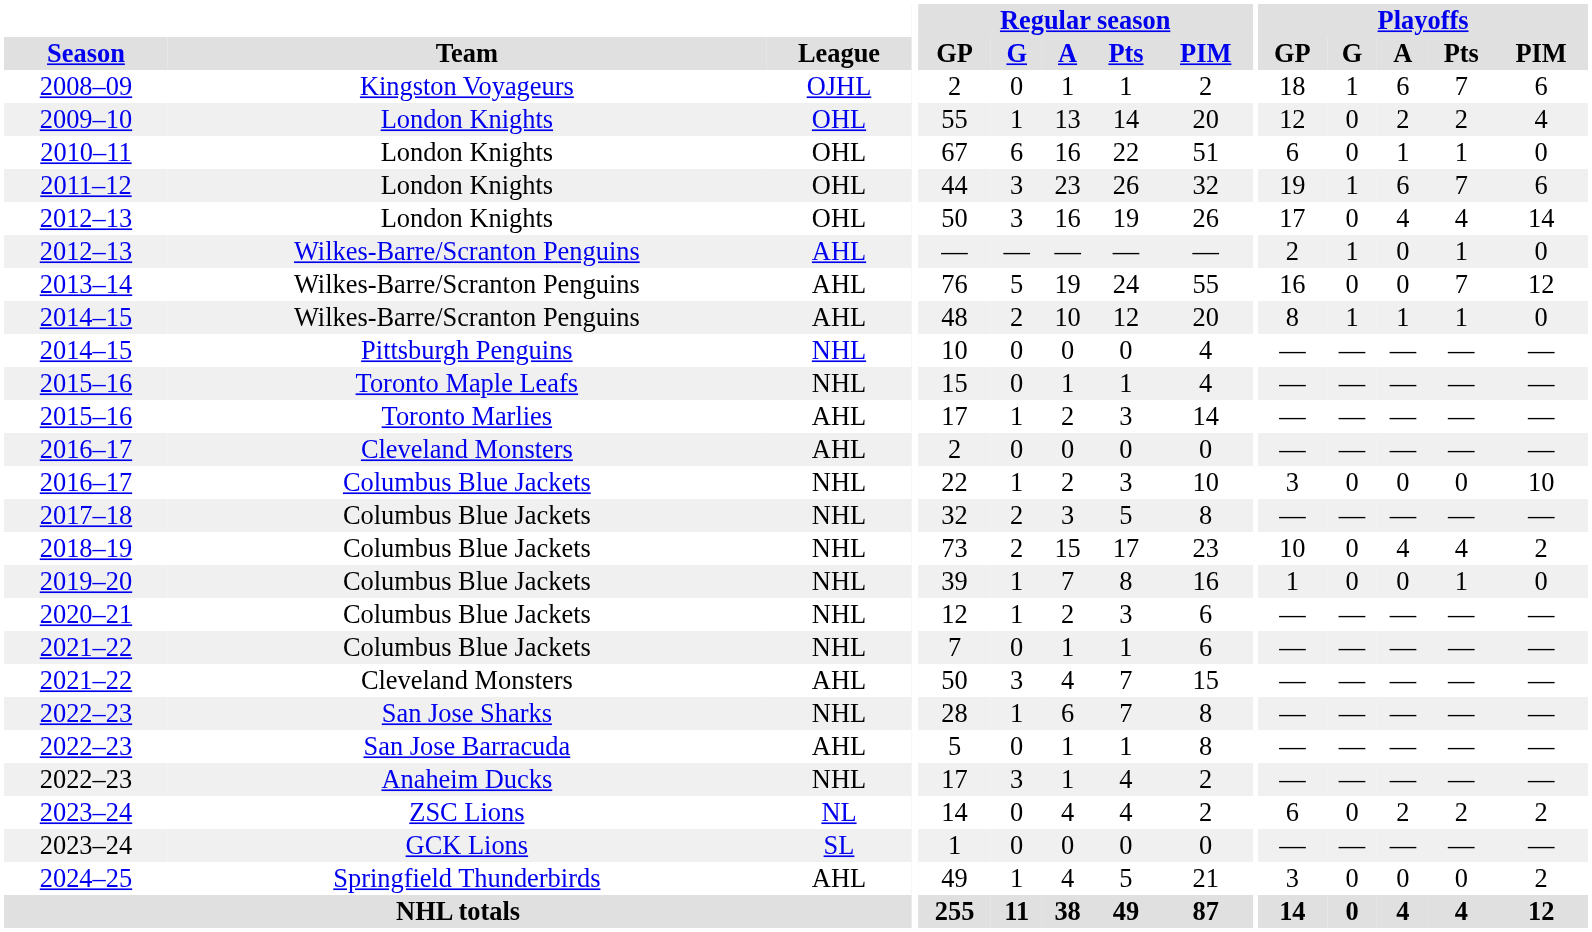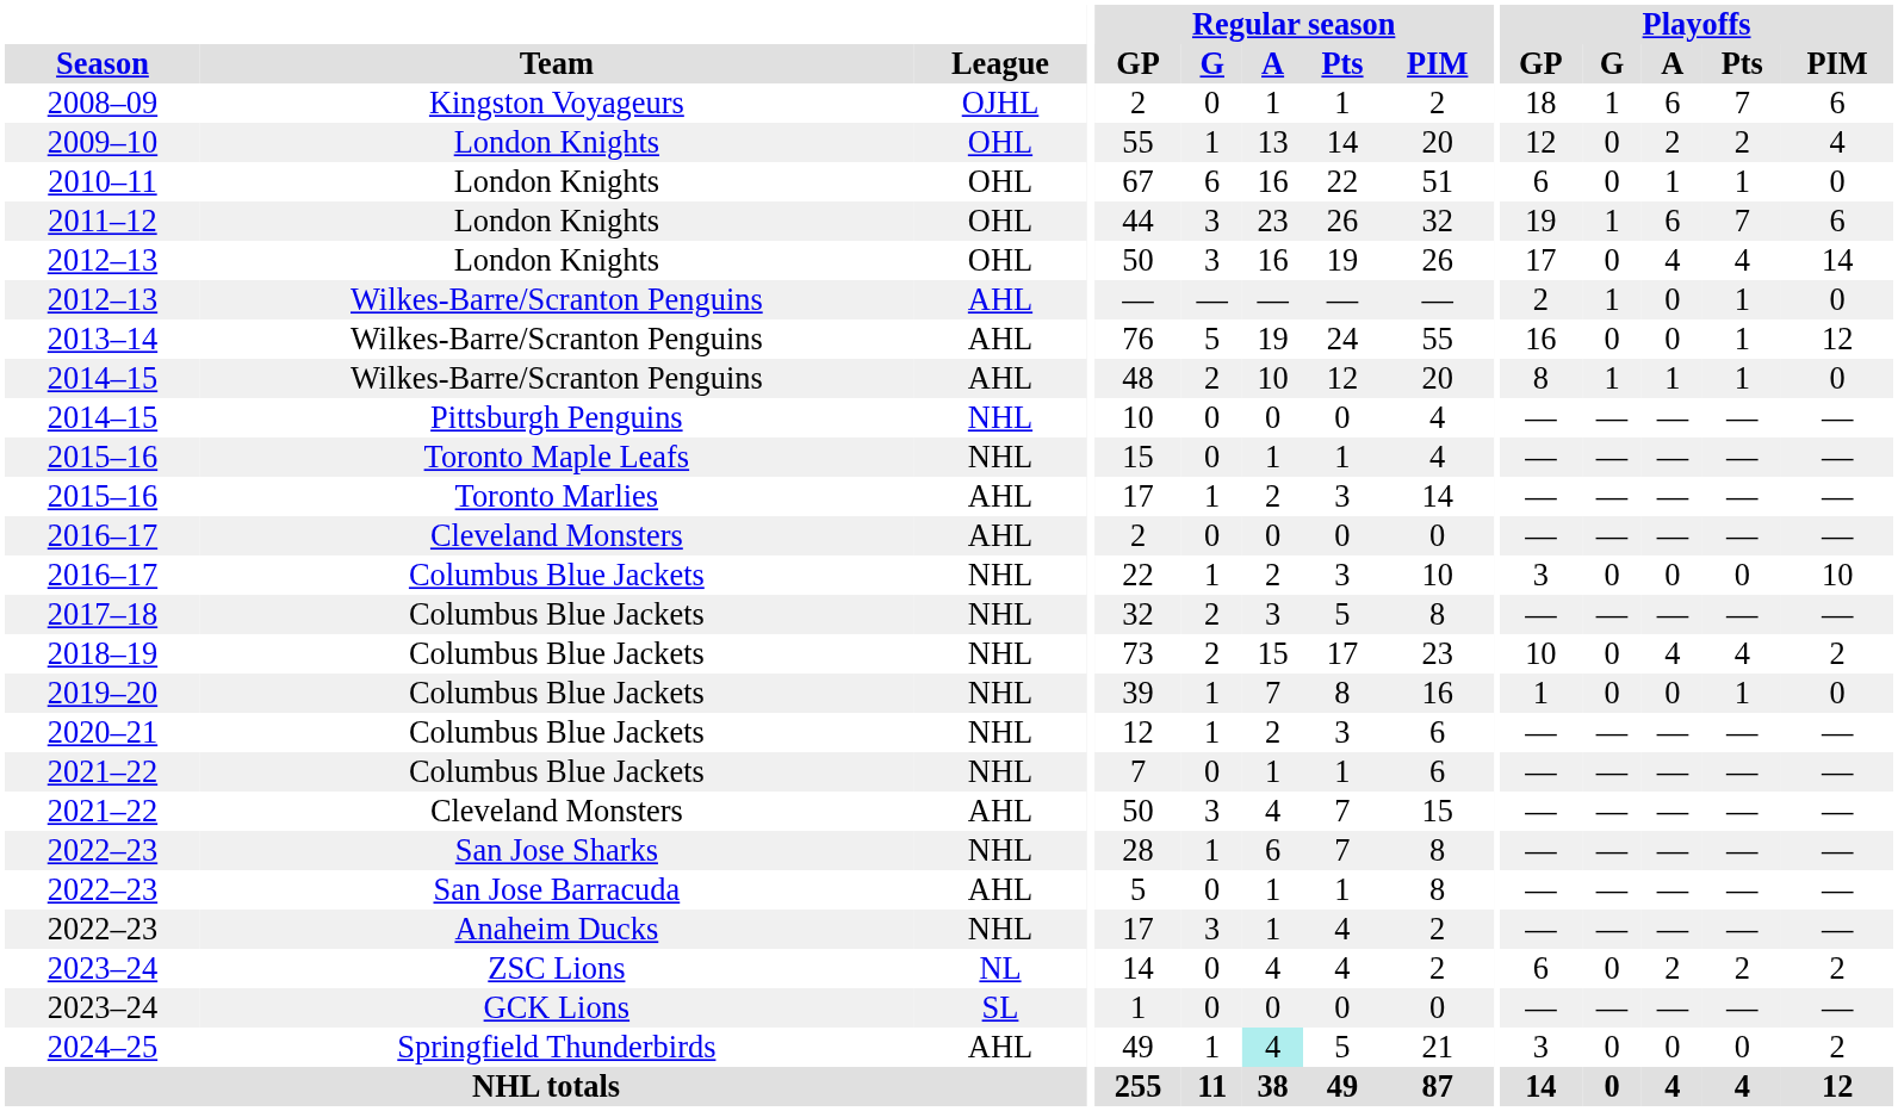 <table border="0" cellpadding="1" cellspacing="0" style="text-align:center; width:60em;">
 <tr bgcolor="#e0e0e0">
 <th colspan="3" bgcolor="#ffffff"></th>
 <th rowspan="100" bgcolor="#ffffff"></th>
 <th colspan="5"><a href='#'>Regular season</a></th>
 <th rowspan="100" bgcolor="#ffffff"></th>
 <th colspan="5"><a href='#'>Playoffs</a></th>
 </tr>
 <tr bgcolor="#e0e0e0">
 <th><a href='#'>Season</a></th>
 <th>Team</th>
 <th>League</th>
 <th>GP</th>
 <th><a href='#'>G</a></th>
 <th><a href='#'>A</a></th>
 <th><a href='#'>Pts</a></th>
 <th><a href='#'>PIM</a></th>
 <th>GP</th>
 <th>G</th>
 <th>A</th>
 <th>Pts</th>
 <th>PIM</th>
 </tr>
 <tr>
 <td><a href='#'>2008–09</a></td>
 <td><a href='#'>Kingston Voyageurs</a></td>
 <td><a href='#'>OJHL</a></td>
 <td>2</td>
 <td>0</td>
 <td>1</td>
 <td>1</td>
 <td>2</td>
 <td>18</td>
 <td>1</td>
 <td>6</td>
 <td>7</td>
 <td>6</td>
 </tr>
 <tr bgcolor="#f0f0f0">
 <td><a href='#'>2009–10</a></td>
 <td><a href='#'>London Knights</a></td>
 <td><a href='#'>OHL</a></td>
 <td>55</td>
 <td>1</td>
 <td>13</td>
 <td>14</td>
 <td>20</td>
 <td>12</td>
 <td>0</td>
 <td>2</td>
 <td>2</td>
 <td>4</td>
 </tr>
 <tr>
 <td><a href='#'>2010–11</a></td>
 <td>London Knights</td>
 <td>OHL</td>
 <td>67</td>
 <td>6</td>
 <td>16</td>
 <td>22</td>
 <td>51</td>
 <td>6</td>
 <td>0</td>
 <td>1</td>
 <td>1</td>
 <td>0</td>
 </tr>
 <tr bgcolor="#f0f0f0">
 <td><a href='#'>2011–12</a></td>
 <td>London Knights</td>
 <td>OHL</td>
 <td>44</td>
 <td>3</td>
 <td>23</td>
 <td>26</td>
 <td>32</td>
 <td>19</td>
 <td>1</td>
 <td>6</td>
 <td>7</td>
 <td>6</td>
 </tr>
 <tr>
 <td><a href='#'>2012–13</a></td>
 <td>London Knights</td>
 <td>OHL</td>
 <td>50</td>
 <td>3</td>
 <td>16</td>
 <td>19</td>
 <td>26</td>
 <td>17</td>
 <td>0</td>
 <td>4</td>
 <td>4</td>
 <td>14</td>
 </tr>
 <tr bgcolor="#f0f0f0">
 <td><a href='#'>2012–13</a></td>
 <td><a href='#'>Wilkes-Barre/Scranton Penguins</a></td>
 <td><a href='#'>AHL</a></td>
 <td>—</td>
 <td>—</td>
 <td>—</td>
 <td>—</td>
 <td>—</td>
 <td>2</td>
 <td>1</td>
 <td>0</td>
 <td>1</td>
 <td>0</td>
 </tr>
 <tr>
 <td><a href='#'>2013–14</a></td>
 <td>Wilkes-Barre/Scranton Penguins</td>
 <td>AHL</td>
 <td>76</td>
 <td>5</td>
 <td>19</td>
 <td>24</td>
 <td>55</td>
 <td>16</td>
 <td>0</td>
 <td>0</td>
-<td>7</td>
+<td>1</td>
 <td>12</td>
 </tr>
 <tr bgcolor="#f0f0f0">
 <td><a href='#'>2014–15</a></td>
 <td>Wilkes-Barre/Scranton Penguins</td>
 <td>AHL</td>
 <td>48</td>
 <td>2</td>
 <td>10</td>
 <td>12</td>
 <td>20</td>
 <td>8</td>
 <td>1</td>
 <td>1</td>
 <td>1</td>
 <td>0</td>
 </tr>
 <tr>
 <td><a href='#'>2014–15</a></td>
 <td><a href='#'>Pittsburgh Penguins</a></td>
 <td><a href='#'>NHL</a></td>
 <td>10</td>
 <td>0</td>
 <td>0</td>
 <td>0</td>
 <td>4</td>
 <td>—</td>
 <td>—</td>
 <td>—</td>
 <td>—</td>
 <td>—</td>
 </tr>
 <tr bgcolor="#f0f0f0">
 <td><a href='#'>2015–16</a></td>
 <td><a href='#'>Toronto Maple Leafs</a></td>
 <td>NHL</td>
 <td>15</td>
 <td>0</td>
 <td>1</td>
 <td>1</td>
 <td>4</td>
 <td>—</td>
 <td>—</td>
 <td>—</td>
 <td>—</td>
 <td>—</td>
 </tr>
 <tr>
 <td><a href='#'>2015–16</a></td>
 <td><a href='#'>Toronto Marlies</a></td>
 <td>AHL</td>
 <td>17</td>
 <td>1</td>
 <td>2</td>
 <td>3</td>
 <td>14</td>
 <td>—</td>
 <td>—</td>
 <td>—</td>
 <td>—</td>
 <td>—</td>
 </tr>
 <tr bgcolor="#f0f0f0">
 <td><a href='#'>2016–17</a></td>
 <td><a href='#'>Cleveland Monsters</a></td>
 <td>AHL</td>
 <td>2</td>
 <td>0</td>
 <td>0</td>
 <td>0</td>
 <td>0</td>
 <td>—</td>
 <td>—</td>
 <td>—</td>
 <td>—</td>
 <td>—</td>
 </tr>
 <tr>
 <td><a href='#'>2016–17</a></td>
 <td><a href='#'>Columbus Blue Jackets</a></td>
 <td>NHL</td>
 <td>22</td>
 <td>1</td>
 <td>2</td>
 <td>3</td>
 <td>10</td>
 <td>3</td>
 <td>0</td>
 <td>0</td>
 <td>0</td>
 <td>10</td>
 </tr>
 <tr bgcolor="#f0f0f0">
 <td><a href='#'>2017–18</a></td>
 <td>Columbus Blue Jackets</td>
 <td>NHL</td>
 <td>32</td>
 <td>2</td>
 <td>3</td>
 <td>5</td>
 <td>8</td>
 <td>—</td>
 <td>—</td>
 <td>—</td>
 <td>—</td>
 <td>—</td>
 </tr>
 <tr>
 <td><a href='#'>2018–19</a></td>
 <td>Columbus Blue Jackets</td>
 <td>NHL</td>
 <td>73</td>
 <td>2</td>
 <td>15</td>
 <td>17</td>
 <td>23</td>
 <td>10</td>
 <td>0</td>
 <td>4</td>
 <td>4</td>
 <td>2</td>
 </tr>
 <tr bgcolor="#f0f0f0">
 <td><a href='#'>2019–20</a></td>
 <td>Columbus Blue Jackets</td>
 <td>NHL</td>
 <td>39</td>
 <td>1</td>
 <td>7</td>
 <td>8</td>
 <td>16</td>
 <td>1</td>
 <td>0</td>
 <td>0</td>
 <td>1</td>
 <td>0</td>
 </tr>
 <tr>
 <td><a href='#'>2020–21</a></td>
 <td>Columbus Blue Jackets</td>
 <td>NHL</td>
 <td>12</td>
 <td>1</td>
 <td>2</td>
 <td>3</td>
 <td>6</td>
 <td>—</td>
 <td>—</td>
 <td>—</td>
 <td>—</td>
 <td>—</td>
 </tr>
 <tr bgcolor="#f0f0f0">
 <td><a href='#'>2021–22</a></td>
 <td>Columbus Blue Jackets</td>
 <td>NHL</td>
 <td>7</td>
 <td>0</td>
 <td>1</td>
 <td>1</td>
 <td>6</td>
 <td>—</td>
 <td>—</td>
 <td>—</td>
 <td>—</td>
 <td>—</td>
 </tr>
 <tr>
 <td><a href='#'>2021–22</a></td>
 <td>Cleveland Monsters</td>
 <td>AHL</td>
 <td>50</td>
 <td>3</td>
 <td>4</td>
 <td>7</td>
 <td>15</td>
 <td>—</td>
 <td>—</td>
 <td>—</td>
 <td>—</td>
 <td>—</td>
 </tr>
 <tr bgcolor="#f0f0f0">
 <td><a href='#'>2022–23</a></td>
 <td><a href='#'>San Jose Sharks</a></td>
 <td>NHL</td>
 <td>28</td>
 <td>1</td>
 <td>6</td>
 <td>7</td>
 <td>8</td>
 <td>—</td>
 <td>—</td>
 <td>—</td>
 <td>—</td>
 <td>—</td>
 </tr>
 <tr>
 <td><a href='#'>2022–23</a></td>
 <td><a href='#'>San Jose Barracuda</a></td>
 <td>AHL</td>
 <td>5</td>
 <td>0</td>
 <td>1</td>
 <td>1</td>
 <td>8</td>
 <td>—</td>
 <td>—</td>
 <td>—</td>
 <td>—</td>
 <td>—</td>
 </tr>
 <tr bgcolor="#f0f0f0">
 <td>2022–23</td>
 <td><a href='#'>Anaheim Ducks</a></td>
 <td>NHL</td>
 <td>17</td>
 <td>3</td>
 <td>1</td>
 <td>4</td>
 <td>2</td>
 <td>—</td>
 <td>—</td>
 <td>—</td>
 <td>—</td>
 <td>—</td>
 </tr>
 <tr>
 <td><a href='#'>2023–24</a></td>
 <td><a href='#'>ZSC Lions</a></td>
 <td><a href='#'>NL</a></td>
 <td>14</td>
 <td>0</td>
 <td>4</td>
 <td>4</td>
 <td>2</td>
 <td>6</td>
 <td>0</td>
 <td>2</td>
 <td>2</td>
 <td>2</td>
 </tr>
 <tr bgcolor="#f0f0f0">
 <td>2023–24</td>
 <td><a href='#'>GCK Lions</a></td>
 <td><a href='#'>SL</a></td>
 <td>1</td>
 <td>0</td>
 <td>0</td>
 <td>0</td>
 <td>0</td>
 <td>—</td>
 <td>—</td>
 <td>—</td>
 <td>—</td>
 <td>—</td>
 </tr>
 <tr>
 <td><a href='#'>2024–25</a></td>
 <td><a href='#'>Springfield Thunderbirds</a></td>
 <td>AHL</td>
 <td>49</td>
 <td>1</td>
-<td>4</td>
+<td style="background: paleturquoise;">4</td>
 <td>5</td>
 <td>21</td>
 <td>3</td>
 <td>0</td>
 <td>0</td>
 <td>0</td>
 <td>2</td>
 </tr>
 <tr bgcolor="#e0e0e0">
 <th colspan="3">NHL totals</th>
 <th>255</th>
 <th>11</th>
 <th>38</th>
 <th>49</th>
 <th>87</th>
 <th>14</th>
 <th>0</th>
 <th>4</th>
 <th>4</th>
 <th>12</th>
 </tr>
 </table>
